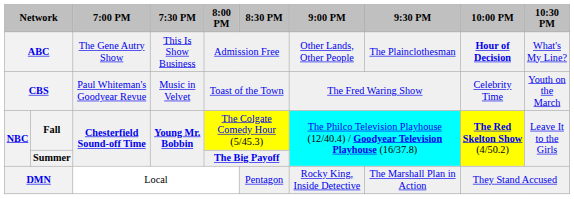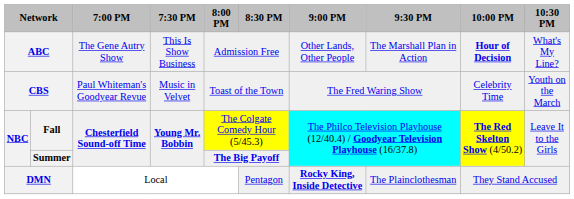 <table class="wikitable" style="width:100%;margin-right:0;text-align:center">
 <tr>
 <th colspan="2" style="background-color:#C0C0C0;text-align:center">Network</th>
 <th style="background-color:#C0C0C0;text-align:center">7:00 PM</th>
 <th style="background-color:#C0C0C0;text-align:center">7:30 PM</th>
 <th style="background-color:#C0C0C0;text-align:center">8:00 PM</th>
 <th style="background-color:#C0C0C0;text-align:center">8:30 PM</th>
 <th style="background-color:#C0C0C0;text-align:center">9:00 PM</th>
 <th style="background-color:#C0C0C0;text-align:center">9:30 PM</th>
 <th style="background-color:#C0C0C0;text-align:center">10:00 PM</th>
 <th style="background-color:#C0C0C0;text-align:center">10:30 PM</th>
 </tr>
 <tr>
 <th colspan="2" bgcolor="#C0C0C0"><a href='#'>ABC</a></th>
 <td bgcolor="#F0F0F0"><a href='#'>The Gene Autry Show</a></td>
 <td bgcolor="#F0F0F0"><a href='#'>This Is Show Business</a></td>
 <td colspan="2"  bgcolor="#F0F0F0"><a href='#'>Admission Free</a></td>
 <td bgcolor="#F0F0F0"><a href='#'>Other Lands, Other People</a></td>
-<td bgcolor="#F0F0F0"><a href='#'>The Plainclothesman</a></td>
+<td bgcolor="#F0F0F0"><a href='#'>The Marshall Plan in Action</a></td>
 <td bgcolor="#F0F0F0"><strong><a href='#'>Hour of Decision</a></strong></td>
 <td bgcolor="#F0F0F0"><a href='#'>What's My Line?</a></td>
 </tr>
 <tr>
 <th colspan="2" bgcolor="#C0C0C0"><a href='#'>CBS</a></th>
 <td bgcolor="#F0F0F0"><a href='#'>Paul Whiteman's Goodyear Revue</a></td>
 <td bgcolor="#F0F0F0"><a href='#'>Music in Velvet</a></td>
 <td colspan="2"  bgcolor="#F0F0F0"><a href='#'>Toast of the Town</a></td>
 <td colspan="2"  bgcolor="#F0F0F0"><a href='#'>The Fred Waring Show</a></td>
 <td bgcolor="#F0F0F0"><a href='#'>Celebrity Time</a></td>
 <td bgcolor="#F0F0F0"><a href='#'>Youth on the March</a></td>
 </tr>
 <tr>
 <th rowspan="2" bgcolor="#C0C0C0"><a href='#'>NBC</a></th>
 <th>Fall</th>
 <td bgcolor="#F0F0F0" rowspan="2"><strong><a href='#'>Chesterfield Sound-off Time</a></strong></td>
 <td bgcolor="#F0F0F0" rowspan="2"><strong><a href='#'>Young Mr. Bobbin</a></strong></td>
 <td colspan="2" bgcolor="#FFFF00"><a href='#'>The Colgate Comedy Hour</a> (5/45.3)</td>
 <td colspan="2" bgcolor="#00FFFF" rowspan="2"><a href='#'>The Philco Television Playhouse</a>  (12/40.4) / <strong><a href='#'>Goodyear Television Playhouse</a></strong> (16/37.8)</td>
 <td bgcolor="#FFFF00" rowspan="2"><strong><a href='#'>The Red Skelton Show</a></strong> (4/50.2)</td>
 <td bgcolor="#F0F0F0" rowspan="2"><a href='#'>Leave It to the Girls</a></td>
 </tr>
 <tr>
 <th>Summer</th>
 <td bgcolor="#F0F0F0" colspan="2"><strong><a href='#'>The Big Payoff</a></strong></td>
 </tr>
 <tr>
 <th colspan="2" bgcolor="#C0C0C0"><a href='#'>DMN</a></th>
 <td colspan="3" bgcolor="white">Local</td>
 <td bgcolor="#F0F0F0"><a href='#'>Pentagon</a></td>
-<td bgcolor="#F0F0F0"><a href='#'>Rocky King, Inside Detective</a></td>
-<td bgcolor="#F0F0F0"><a href='#'>The Marshall Plan in Action</a></td>
+<td bgcolor="#F0F0F0"><strong><a href='#'>Rocky King, Inside Detective</a></strong></td>
+<td bgcolor="#F0F0F0"><a href='#'>The Plainclothesman</a></td>
 <td colspan="2" bgcolor="#F0F0F0"><a href='#'>They Stand Accused</a></td>
 </tr>
 </table>
